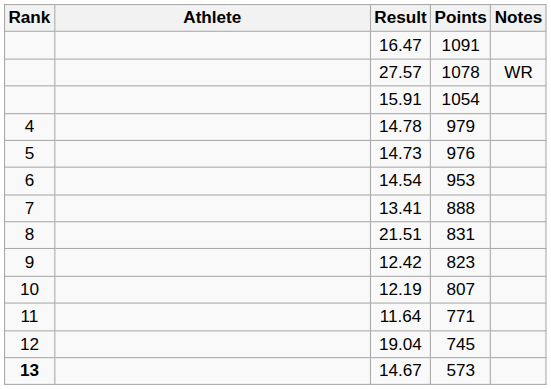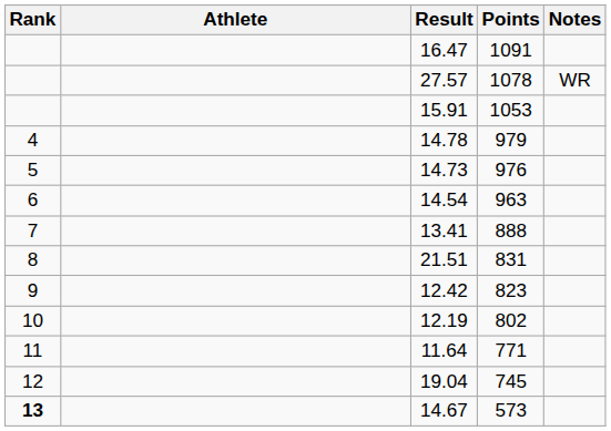 <table class="wikitable" style="text-align:center">
 <tr>
 <th>Rank</th>
 <th Style="width:18em">Athlete</th>
 <th>Result</th>
 <th>Points</th>
 <th>Notes</th>
 </tr>
 <tr>
 <td></td>
 <td style="text-align:left"></td>
 <td>16.47</td>
 <td>1091</td>
 <td></td>
 </tr>
 <tr>
 <td></td>
 <td style="text-align:left"></td>
 <td>27.57</td>
 <td>1078</td>
 <td>WR</td>
 </tr>
 <tr>
 <td></td>
 <td style="text-align:left"></td>
 <td>15.91</td>
-<td>1054</td>
+<td>1053</td>
 <td></td>
 </tr>
 <tr>
 <td>4</td>
 <td style="text-align:left"></td>
 <td>14.78</td>
 <td>979</td>
 <td></td>
 </tr>
 <tr>
 <td>5</td>
 <td style="text-align:left"></td>
 <td>14.73</td>
 <td>976</td>
 <td></td>
 </tr>
 <tr>
 <td>6</td>
 <td style="text-align:left"></td>
 <td>14.54</td>
-<td>953</td>
+<td>963</td>
 <td></td>
 </tr>
 <tr>
 <td>7</td>
 <td style="text-align:left"></td>
 <td>13.41</td>
 <td>888</td>
 <td></td>
 </tr>
 <tr>
 <td>8</td>
 <td style="text-align:left"></td>
 <td>21.51</td>
 <td>831</td>
 <td></td>
 </tr>
 <tr>
 <td>9</td>
 <td style="text-align:left"></td>
 <td>12.42</td>
 <td>823</td>
 <td></td>
 </tr>
 <tr>
 <td>10</td>
 <td style="text-align:left"></td>
 <td>12.19</td>
-<td>807</td>
+<td>802</td>
 <td></td>
 </tr>
 <tr>
 <td>11</td>
 <td style="text-align:left"></td>
 <td>11.64</td>
 <td>771</td>
 <td></td>
 </tr>
 <tr>
 <td>12</td>
 <td style="text-align:left"></td>
 <td>19.04</td>
 <td>745</td>
 <td></td>
 </tr>
 <tr>
 <td><strong>13</strong></td>
 <td style="text-align:left"></td>
 <td>14.67</td>
 <td>573</td>
 <td></td>
 </tr>
 </table>
